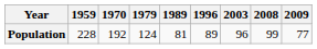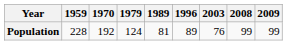 <table class="wikitable" style="text-align:right">
 <tr>
 <th>Year</th>
 <th>1959</th>
 <th>1970</th>
 <th>1979</th>
 <th>1989</th>
 <th>1996</th>
 <th>2003</th>
 <th>2008</th>
 <th>2009</th>
 </tr>
 <tr>
 <th>Population</th>
 <td>228</td>
 <td>192</td>
 <td>124</td>
 <td>81</td>
 <td>89</td>
-<td>96</td>
+<td>76</td>
 <td>99</td>
-<td>77</td>
+<td>99</td>
 </tr>
 </table>
